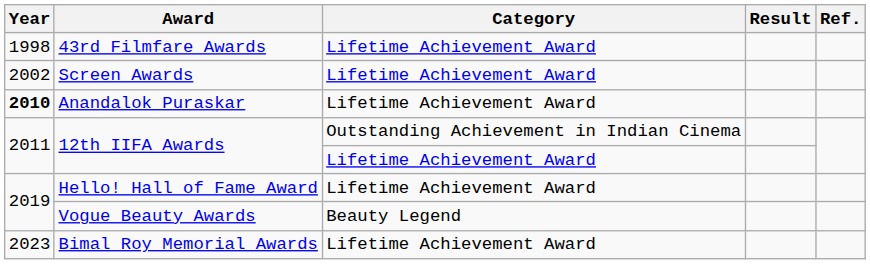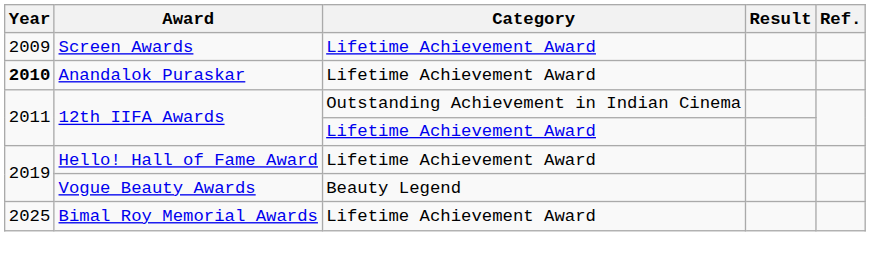 <table class="wikitable">
 <tr>
 <th>Year</th>
 <th>Award</th>
 <th>Category</th>
 <th>Result</th>
 <th>Ref.</th>
 </tr>
 <tr>
-<td>1998</td>
-<td><a href='#'>43rd Filmfare Awards</a></td>
-<td><a href='#'>Lifetime Achievement Award</a></td>
-<td></td>
-<td></td>
-</tr>
-<tr>
-<td>2002</td>
+<td>2009</td>
 <td><a href='#'>Screen Awards</a></td>
 <td><a href='#'>Lifetime Achievement Award</a></td>
 <td></td>
 <td></td>
 </tr>
 <tr>
 <td><strong>2010</strong></td>
 <td><a href='#'>Anandalok Puraskar</a></td>
 <td>Lifetime Achievement Award</td>
 <td></td>
 <td></td>
 </tr>
 <tr>
 <td rowspan="2">2011</td>
 <td rowspan="2"><a href='#'>12th IIFA Awards</a></td>
 <td>Outstanding Achievement in Indian Cinema</td>
 <td></td>
 <td rowspan="2"></td>
 </tr>
 <tr>
 <td><a href='#'>Lifetime Achievement Award</a></td>
 <td></td>
 </tr>
 <tr>
 <td rowspan="2">2019</td>
 <td><a href='#'>Hello! Hall of Fame Award</a></td>
 <td>Lifetime Achievement Award</td>
 <td></td>
 <td></td>
 </tr>
 <tr>
 <td><a href='#'>Vogue Beauty Awards</a></td>
 <td>Beauty Legend</td>
 <td></td>
 <td></td>
 </tr>
 <tr>
-<td>2023</td>
+<td>2025</td>
 <td><a href='#'>Bimal Roy Memorial Awards</a></td>
 <td>Lifetime Achievement Award</td>
 <td></td>
 <td></td>
 </tr>
 </table>
